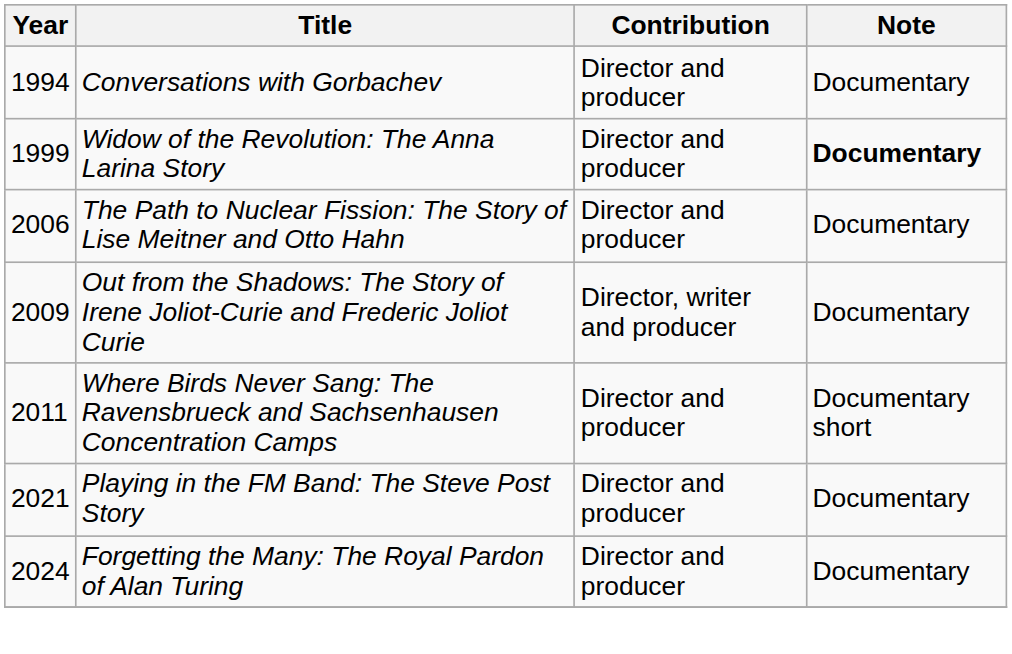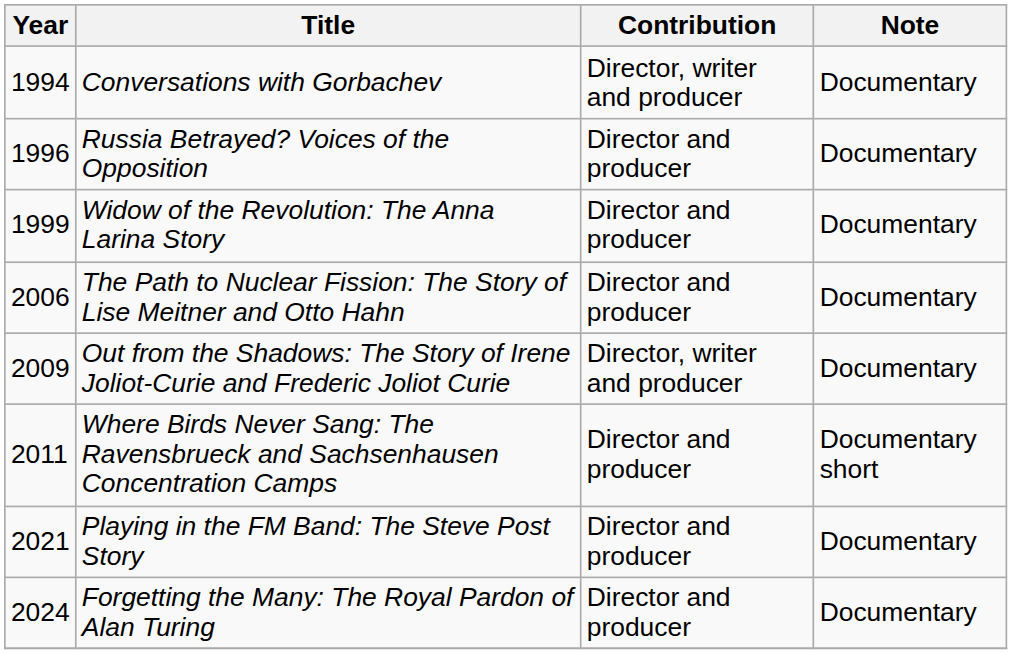 <table class="wikitable sortable">
 <tr>
 <th>Year</th>
 <th>Title</th>
 <th>Contribution</th>
 <th>Note</th>
 </tr>
 <tr>
 <td>1994</td>
 <td><em>Conversations with Gorbachev</em></td>
+<td>Director, writer and producer</td>
+<td>Documentary</td>
+</tr>
+<tr>
+<td>1996</td>
+<td><em>Russia Betrayed? Voices of the Opposition</em></td>
 <td>Director and producer</td>
 <td>Documentary</td>
 </tr>
 <tr>
 <td>1999</td>
 <td><em>Widow of the Revolution: The Anna Larina Story</em></td>
 <td>Director and producer</td>
-<td><strong>Documentary</strong></td>
+<td>Documentary</td>
 </tr>
 <tr>
 <td>2006</td>
 <td><em>The Path to Nuclear Fission: The Story of Lise Meitner and Otto Hahn</em></td>
 <td>Director and producer</td>
 <td>Documentary</td>
 </tr>
 <tr>
 <td>2009</td>
 <td><em>Out from the Shadows: The Story of Irene Joliot-Curie and Frederic Joliot Curie</em></td>
 <td>Director, writer and producer</td>
 <td>Documentary</td>
 </tr>
 <tr>
 <td>2011</td>
 <td><em>Where Birds Never Sang: The Ravensbrueck and Sachsenhausen Concentration Camps</em></td>
 <td>Director and producer</td>
 <td>Documentary short</td>
 </tr>
 <tr>
 <td>2021</td>
 <td><em>Playing in the FM Band: The Steve Post Story</em></td>
 <td>Director and producer</td>
 <td>Documentary</td>
 </tr>
 <tr>
 <td>2024</td>
 <td><em>Forgetting the Many: The Royal Pardon of Alan Turing</em></td>
 <td>Director and producer</td>
 <td>Documentary</td>
 </tr>
 <tr>
 </tr>
 </table>
